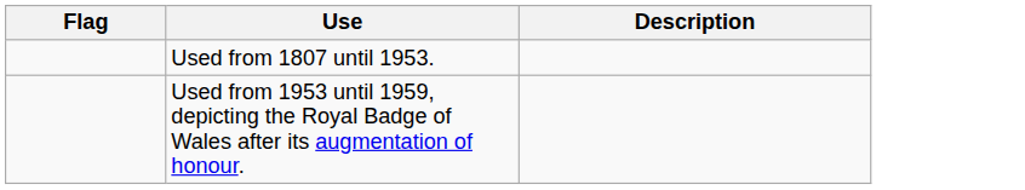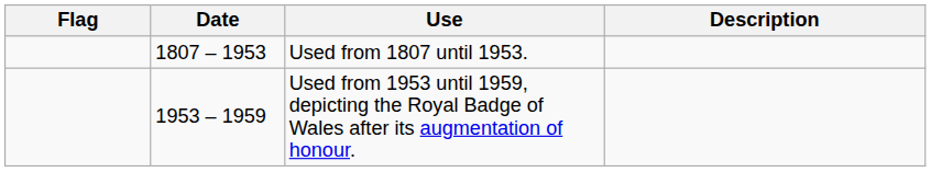 <table class="wikitable">
 <tr style="background:#efefef;">
 <th style="width:110px;">Flag</th>
+<th style="width:100px;">Date</th>
 <th style="width:250px;">Use</th>
 <th style="width:250px;">Description</th>
 </tr>
 <tr>
 <td></td>
+<td>1807 – 1953</td>
 <td>Used from 1807 until 1953.</td>
 <td></td>
 </tr>
 <tr>
 <td></td>
+<td>1953 – 1959</td>
 <td>Used from 1953 until 1959, depicting the Royal Badge of Wales after its <a href='#'>augmentation of honour</a>.</td>
 <td></td>
 </tr>
 </table>
